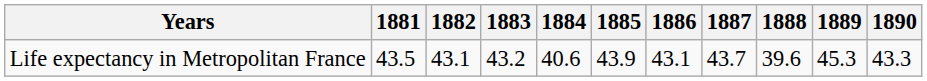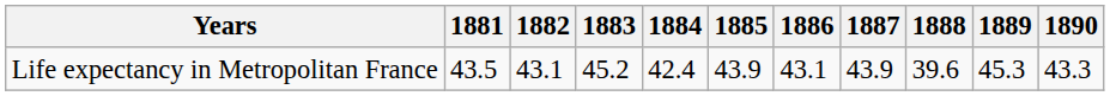 <table class="wikitable">
 <tr>
 <th>Years</th>
 <th>1881</th>
 <th>1882</th>
 <th>1883</th>
 <th>1884</th>
 <th>1885</th>
 <th>1886</th>
 <th>1887</th>
 <th>1888</th>
 <th>1889</th>
 <th>1890</th>
 </tr>
 <tr>
 <td>Life expectancy in Metropolitan France</td>
 <td>43.5</td>
 <td>43.1</td>
-<td>43.2</td>
-<td>40.6</td>
+<td>45.2</td>
+<td>42.4</td>
 <td>43.9</td>
 <td>43.1</td>
-<td>43.7</td>
+<td>43.9</td>
 <td>39.6</td>
 <td>45.3</td>
 <td>43.3</td>
 </tr>
 </table>
